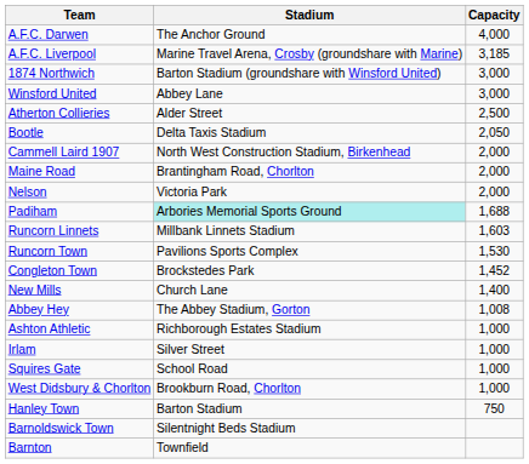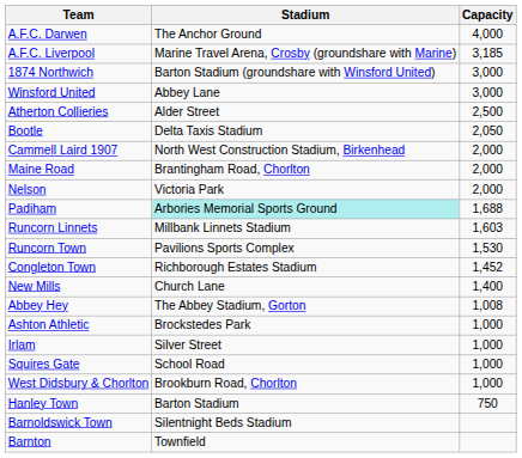 <table class="wikitable sortable">
 <tr>
 <th>Team</th>
 <th>Stadium</th>
 <th>Capacity</th>
 </tr>
 <tr>
 <td><a href='#'>A.F.C. Darwen</a></td>
 <td>The Anchor Ground</td>
 <td style="text-align:center;">4,000</td>
 </tr>
 <tr>
 <td><a href='#'>A.F.C. Liverpool</a></td>
 <td>Marine Travel Arena, <a href='#'>Crosby</a> (groundshare with <a href='#'>Marine</a>)</td>
 <td style="text-align:center;">3,185</td>
 </tr>
 <tr>
 <td><a href='#'>1874 Northwich</a></td>
 <td>Barton Stadium (groundshare with <a href='#'>Winsford United</a>)</td>
 <td style="text-align:center;">3,000</td>
 </tr>
 <tr>
 <td><a href='#'>Winsford United</a></td>
 <td>Abbey Lane</td>
 <td style="text-align:center;">3,000</td>
 </tr>
 <tr>
 <td><a href='#'>Atherton Collieries</a></td>
 <td>Alder Street</td>
 <td style="text-align:center;">2,500</td>
 </tr>
 <tr>
 <td><a href='#'>Bootle</a></td>
 <td>Delta Taxis Stadium</td>
 <td style="text-align:center;">2,050</td>
 </tr>
 <tr>
 <td><a href='#'>Cammell Laird 1907</a></td>
 <td>North West Construction Stadium, <a href='#'>Birkenhead</a></td>
 <td style="text-align:center;">2,000</td>
 </tr>
 <tr>
 <td><a href='#'>Maine Road</a></td>
 <td>Brantingham Road, <a href='#'>Chorlton</a></td>
 <td style="text-align:center;">2,000</td>
 </tr>
 <tr>
 <td><a href='#'>Nelson</a></td>
 <td>Victoria Park</td>
 <td style="text-align:center;">2,000</td>
 </tr>
 <tr>
 <td><a href='#'>Padiham</a></td>
 <td style="background: paleturquoise;">Arbories Memorial Sports Ground</td>
 <td style="text-align:center;">1,688</td>
 </tr>
 <tr>
 <td><a href='#'>Runcorn Linnets</a></td>
 <td>Millbank Linnets Stadium</td>
 <td style="text-align:center;">1,603</td>
 </tr>
 <tr>
 <td><a href='#'>Runcorn Town</a></td>
 <td>Pavilions Sports Complex</td>
 <td style="text-align:center;">1,530</td>
 </tr>
 <tr>
 <td><a href='#'>Congleton Town</a></td>
-<td>Brockstedes Park</td>
+<td>Richborough Estates Stadium</td>
 <td style="text-align:center;">1,452</td>
 </tr>
 <tr>
 <td><a href='#'>New Mills</a></td>
 <td>Church Lane</td>
 <td style="text-align:center;">1,400</td>
 </tr>
 <tr>
 <td><a href='#'>Abbey Hey</a></td>
 <td>The Abbey Stadium, <a href='#'>Gorton</a></td>
 <td style="text-align:center;">1,008</td>
 </tr>
 <tr>
 <td><a href='#'>Ashton Athletic</a></td>
-<td>Richborough Estates Stadium</td>
+<td>Brockstedes Park</td>
 <td style="text-align:center;">1,000</td>
 </tr>
 <tr>
 <td><a href='#'>Irlam</a></td>
 <td>Silver Street</td>
 <td style="text-align:center;">1,000</td>
 </tr>
 <tr>
 <td><a href='#'>Squires Gate</a></td>
 <td>School Road</td>
 <td style="text-align:center;">1,000</td>
 </tr>
 <tr>
 <td><a href='#'>West Didsbury & Chorlton</a></td>
 <td>Brookburn Road, <a href='#'>Chorlton</a></td>
 <td style="text-align:center;">1,000</td>
 </tr>
 <tr>
 <td><a href='#'>Hanley Town</a></td>
 <td>Barton Stadium</td>
 <td style="text-align:center;">750</td>
 </tr>
 <tr>
 <td><a href='#'>Barnoldswick Town</a></td>
 <td>Silentnight Beds Stadium</td>
 <td style="text-align:center;"></td>
 </tr>
 <tr>
 <td><a href='#'>Barnton</a></td>
 <td>Townfield</td>
 <td style="text-align:center;"></td>
 </tr>
 </table>
